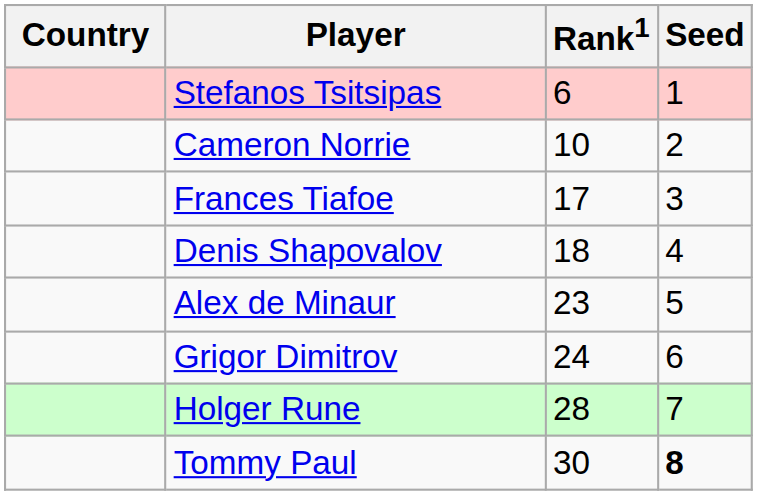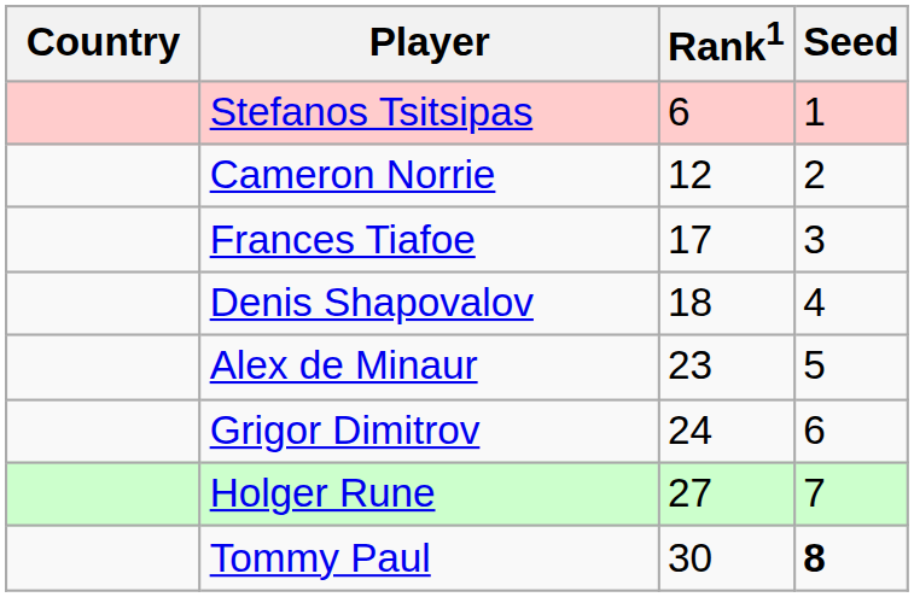 <table class="sortable wikitable">
 <tr>
 <th width="70">Country</th>
 <th width="175">Player</th>
 <th>Rank<sup>1</sup></th>
 <th>Seed</th>
 </tr>
 <tr bgcolor=#fcc>
 <td></td>
 <td><a href='#'>Stefanos Tsitsipas</a></td>
 <td>6</td>
 <td>1</td>
 </tr>
 <tr>
 <td></td>
 <td><a href='#'>Cameron Norrie</a></td>
-<td>10</td>
+<td>12</td>
 <td>2</td>
 </tr>
 <tr>
 <td></td>
 <td><a href='#'>Frances Tiafoe</a></td>
 <td>17</td>
 <td>3</td>
 </tr>
 <tr>
 <td></td>
 <td><a href='#'>Denis Shapovalov</a></td>
 <td>18</td>
 <td>4</td>
 </tr>
 <tr>
 <td></td>
 <td><a href='#'>Alex de Minaur</a></td>
 <td>23</td>
 <td>5</td>
 </tr>
 <tr>
 <td></td>
 <td><a href='#'>Grigor Dimitrov</a></td>
 <td>24</td>
 <td>6</td>
 </tr>
 <tr bgcolor=#cfc>
 <td></td>
 <td><a href='#'>Holger Rune</a></td>
-<td>28</td>
+<td>27</td>
 <td>7</td>
 </tr>
 <tr>
 <td></td>
 <td><a href='#'>Tommy Paul</a></td>
 <td>30</td>
 <td><strong>8</strong></td>
 </tr>
 </table>
